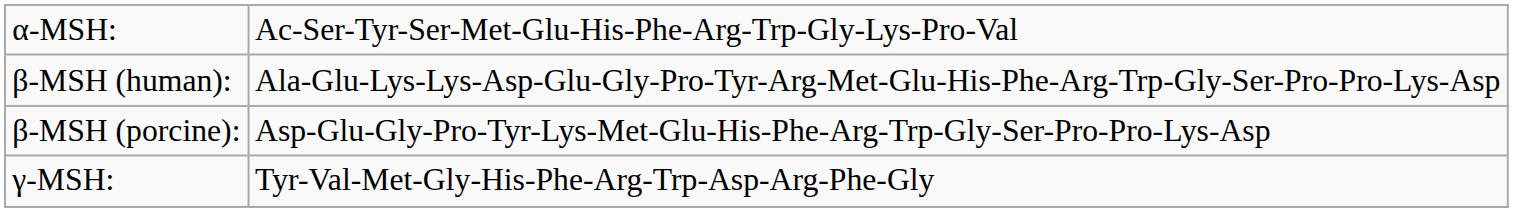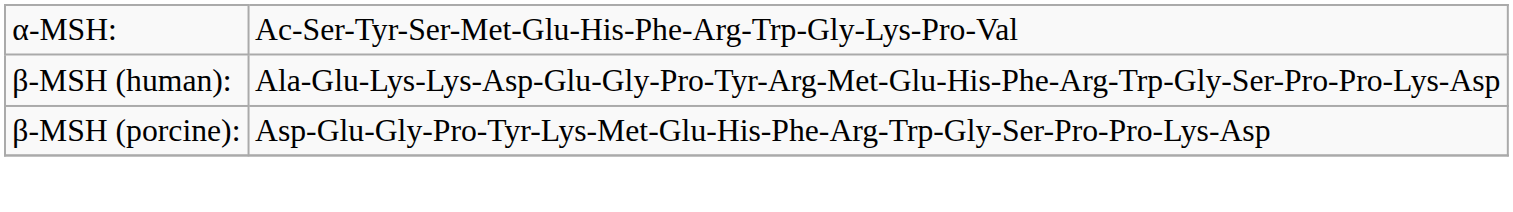 <table class="wikitable">
 <tr>
 <td>α-MSH:</td>
 <td>Ac-Ser-Tyr-Ser-Met-Glu-His-Phe-Arg-Trp-Gly-Lys-Pro-Val</td>
 </tr>
 <tr>
 <td>β-MSH (human):</td>
 <td>Ala-Glu-Lys-Lys-Asp-Glu-Gly-Pro-Tyr-Arg-Met-Glu-His-Phe-Arg-Trp-Gly-Ser-Pro-Pro-Lys-Asp</td>
 </tr>
 <tr>
 <td>β-MSH (porcine):</td>
 <td>Asp-Glu-Gly-Pro-Tyr-Lys-Met-Glu-His-Phe-Arg-Trp-Gly-Ser-Pro-Pro-Lys-Asp</td>
 </tr>
 <tr>
-<td>γ-MSH:</td>
-<td>Tyr-Val-Met-Gly-His-Phe-Arg-Trp-Asp-Arg-Phe-Gly</td>
-</tr>
-<tr>
 </tr>
 </table>
